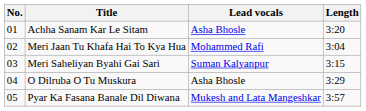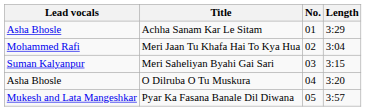 <table class="wikitable">
 <tr>
+<th>Lead vocals</th>
+<th>Title</th>
 <th>No.</th>
-<th>Title</th>
-<th>Lead vocals</th>
 <th>Length</th>
 </tr>
 <tr>
+<td><a href='#'>Asha Bhosle</a></td>
+<td>Achha Sanam Kar Le Sitam</td>
 <td>01</td>
-<td>Achha Sanam Kar Le Sitam</td>
-<td><a href='#'>Asha Bhosle</a></td>
+<td>3:29</td>
+</tr>
+<tr>
+<td><a href='#'>Mohammed Rafi</a></td>
+<td>Meri Jaan Tu Khafa Hai To Kya Hua</td>
+<td>02</td>
+<td>3:04</td>
+</tr>
+<tr>
+<td><a href='#'>Suman Kalyanpur</a></td>
+<td>Meri Saheliyan Byahi Gai Sari</td>
+<td>03</td>
+<td>3:15</td>
+</tr>
+<tr>
+<td>Asha Bhosle</td>
+<td>O Dilruba O Tu Muskura</td>
+<td>04</td>
 <td>3:20</td>
 </tr>
 <tr>
-<td>02</td>
-<td>Meri Jaan Tu Khafa Hai To Kya Hua</td>
-<td><a href='#'>Mohammed Rafi</a></td>
-<td>3:04</td>
-</tr>
-<tr>
-<td>03</td>
-<td>Meri Saheliyan Byahi Gai Sari</td>
-<td><a href='#'>Suman Kalyanpur</a></td>
-<td>3:15</td>
-</tr>
-<tr>
-<td>04</td>
-<td>O Dilruba O Tu Muskura</td>
-<td>Asha Bhosle</td>
-<td>3:29</td>
-</tr>
-<tr>
+<td><a href='#'>Mukesh and Lata Mangeshkar</a></td>
+<td>Pyar Ka Fasana Banale Dil Diwana</td>
 <td>05</td>
-<td>Pyar Ka Fasana Banale Dil Diwana</td>
-<td><a href='#'>Mukesh and Lata Mangeshkar</a></td>
 <td>3:57</td>
 </tr>
 </table>
